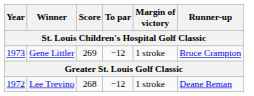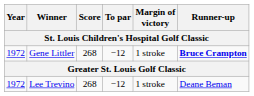 <table class=wikitable style="font-size:95%">
 <tr>
 <th>Year</th>
 <th>Winner</th>
 <th>Score</th>
 <th>To par</th>
 <th>Margin of<br>victory</th>
 <th>Runner-up</th>
 </tr>
 <tr>
 <th colspan=6>St. Louis Children's Hospital Golf Classic</th>
 </tr>
 <tr>
-<td><a href='#'>1973</a></td>
+<td><a href='#'>1972</a></td>
 <td> <a href='#'>Gene Littler</a></td>
-<td align=center>269</td>
+<td align=center>268</td>
 <td align=center>−12</td>
 <td>1 stroke</td>
-<td> <a href='#'>Bruce Crampton</a></td>
+<td><strong> <a href='#'>Bruce Crampton</a></strong></td>
 </tr>
 <tr>
 <th colspan=6>Greater St. Louis Golf Classic</th>
 </tr>
 <tr>
 <td><a href='#'>1972</a></td>
 <td> <a href='#'>Lee Trevino</a></td>
 <td align=center>268</td>
 <td align=center>−12</td>
 <td>1 stroke</td>
 <td> <a href='#'>Deane Beman</a></td>
 </tr>
 </table>
